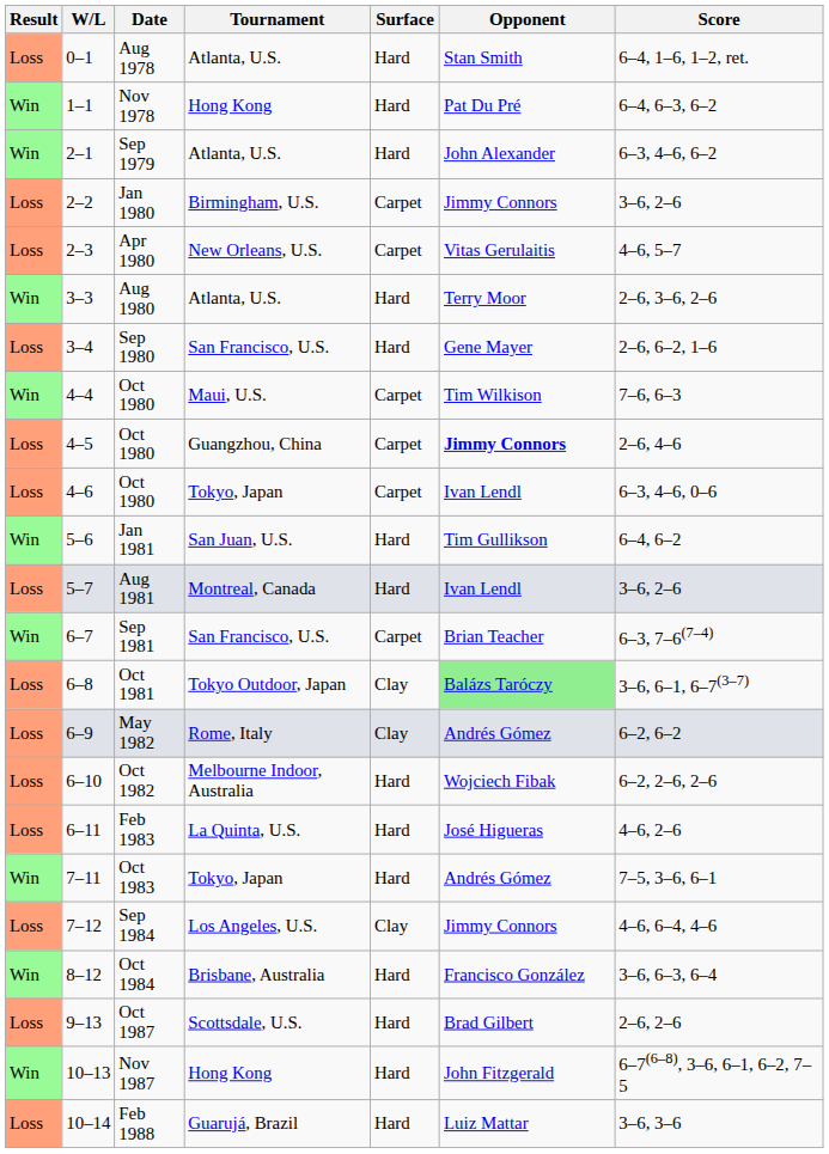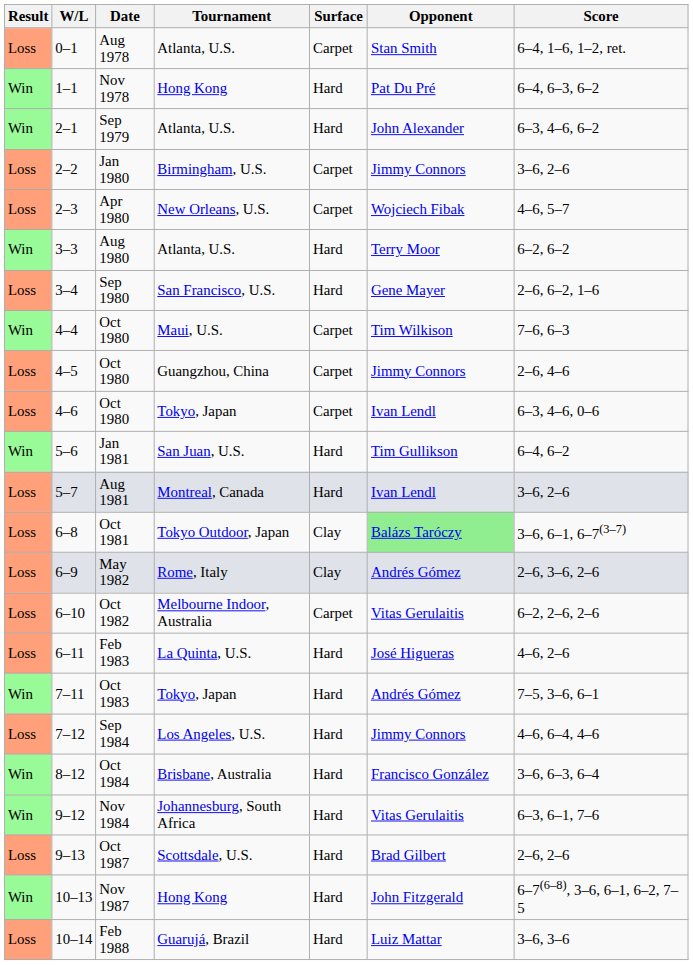 <table class="sortable wikitable">
 <tr>
 <th style="width:40px">Result</th>
 <th style="width:40px" class="unsortable">W/L</th>
 <th style="width:55px">Date</th>
 <th style="width:160px">Tournament</th>
 <th style="width:55px">Surface</th>
 <th style="width:150px">Opponent</th>
 <th style="width:180px" class="unsortable">Score</th>
 </tr>
 <tr>
 <td style="background:#ffa07a;">Loss</td>
 <td>0–1</td>
 <td>Aug 1978</td>
 <td>Atlanta, U.S.</td>
-<td>Hard</td>
+<td>Carpet</td>
 <td> <a href='#'>Stan Smith</a></td>
 <td>6–4, 1–6, 1–2, ret.</td>
 </tr>
 <tr>
 <td style="background:#98fb98;">Win</td>
 <td>1–1</td>
 <td>Nov 1978</td>
 <td><a href='#'>Hong Kong</a></td>
 <td>Hard</td>
 <td> <a href='#'>Pat Du Pré</a></td>
 <td>6–4, 6–3, 6–2</td>
 </tr>
 <tr>
 <td style="background:#98fb98;">Win</td>
 <td>2–1</td>
 <td>Sep 1979</td>
 <td>Atlanta, U.S.</td>
 <td>Hard</td>
 <td> <a href='#'>John Alexander</a></td>
 <td>6–3, 4–6, 6–2</td>
 </tr>
 <tr>
 <td style="background:#ffa07a;">Loss</td>
 <td>2–2</td>
 <td>Jan 1980</td>
 <td><a href='#'>Birmingham</a>, U.S.</td>
 <td>Carpet</td>
 <td> <a href='#'>Jimmy Connors</a></td>
 <td>3–6, 2–6</td>
 </tr>
 <tr>
 <td style="background:#ffa07a;">Loss</td>
 <td>2–3</td>
 <td>Apr 1980</td>
 <td><a href='#'>New Orleans</a>, U.S.</td>
 <td>Carpet</td>
-<td> <a href='#'>Vitas Gerulaitis</a></td>
+<td> <a href='#'>Wojciech Fibak</a></td>
 <td>4–6, 5–7</td>
 </tr>
 <tr>
 <td style="background:#98fb98;">Win</td>
 <td>3–3</td>
 <td>Aug 1980</td>
 <td>Atlanta, U.S.</td>
 <td>Hard</td>
 <td> <a href='#'>Terry Moor</a></td>
-<td>2–6, 3–6, 2–6</td>
+<td>6–2, 6–2</td>
 </tr>
 <tr>
 <td style="background:#ffa07a;">Loss</td>
 <td>3–4</td>
 <td>Sep 1980</td>
 <td><a href='#'>San Francisco</a>, U.S.</td>
 <td>Hard</td>
 <td> <a href='#'>Gene Mayer</a></td>
 <td>2–6, 6–2, 1–6</td>
 </tr>
 <tr>
 <td style="background:#98fb98;">Win</td>
 <td>4–4</td>
 <td>Oct 1980</td>
 <td><a href='#'>Maui</a>, U.S.</td>
 <td>Carpet</td>
 <td> <a href='#'>Tim Wilkison</a></td>
 <td>7–6, 6–3</td>
 </tr>
 <tr>
 <td style="background:#ffa07a;">Loss</td>
 <td>4–5</td>
 <td>Oct 1980</td>
 <td>Guangzhou, China</td>
 <td>Carpet</td>
-<td><strong> <a href='#'>Jimmy Connors</a></strong></td>
+<td> <a href='#'>Jimmy Connors</a></td>
 <td>2–6, 4–6</td>
 </tr>
 <tr>
 <td style="background:#ffa07a;">Loss</td>
 <td>4–6</td>
 <td>Oct 1980</td>
 <td><a href='#'>Tokyo</a>, Japan</td>
 <td>Carpet</td>
 <td> <a href='#'>Ivan Lendl</a></td>
 <td>6–3, 4–6, 0–6</td>
 </tr>
 <tr>
 <td style="background:#98fb98;">Win</td>
 <td>5–6</td>
 <td>Jan 1981</td>
 <td><a href='#'>San Juan</a>, U.S.</td>
 <td>Hard</td>
 <td> <a href='#'>Tim Gullikson</a></td>
 <td>6–4, 6–2</td>
 </tr>
 <tr bgcolor=dfe2e9>
 <td style="background:#ffa07a;">Loss</td>
 <td>5–7</td>
 <td>Aug 1981</td>
 <td><a href='#'>Montreal</a>, Canada</td>
 <td>Hard</td>
 <td> <a href='#'>Ivan Lendl</a></td>
 <td>3–6, 2–6</td>
 </tr>
 <tr>
-<td style="background:#98fb98;">Win</td>
-<td>6–7</td>
-<td>Sep 1981</td>
-<td><a href='#'>San Francisco</a>, U.S.</td>
-<td>Carpet</td>
-<td> <a href='#'>Brian Teacher</a></td>
-<td>6–3, 7–6<sup>(7–4)</sup></td>
-</tr>
-<tr>
 <td style="background:#ffa07a;">Loss</td>
 <td>6–8</td>
 <td>Oct 1981</td>
 <td><a href='#'>Tokyo Outdoor</a>, Japan</td>
 <td>Clay</td>
 <td style="background: lightgreen;"> <a href='#'>Balázs Taróczy</a></td>
 <td>3–6, 6–1, 6–7<sup>(3–7)</sup></td>
 </tr>
 <tr bgcolor=dfe2e9>
 <td style="background:#ffa07a;">Loss</td>
 <td>6–9</td>
 <td>May 1982</td>
 <td><a href='#'>Rome</a>, Italy</td>
 <td>Clay</td>
 <td> <a href='#'>Andrés Gómez</a></td>
-<td>6–2, 6–2</td>
+<td>2–6, 3–6, 2–6</td>
 </tr>
 <tr>
 <td style="background:#ffa07a;">Loss</td>
 <td>6–10</td>
 <td>Oct 1982</td>
 <td><a href='#'>Melbourne Indoor</a>, Australia</td>
-<td>Hard</td>
-<td> <a href='#'>Wojciech Fibak</a></td>
+<td>Carpet</td>
+<td> <a href='#'>Vitas Gerulaitis</a></td>
 <td>6–2, 2–6, 2–6</td>
 </tr>
 <tr>
 <td style="background:#ffa07a;">Loss</td>
 <td>6–11</td>
 <td>Feb 1983</td>
 <td><a href='#'>La Quinta</a>, U.S.</td>
 <td>Hard</td>
 <td> <a href='#'>José Higueras</a></td>
 <td>4–6, 2–6</td>
 </tr>
 <tr>
 <td style="background:#98fb98;">Win</td>
 <td>7–11</td>
 <td>Oct 1983</td>
 <td><a href='#'>Tokyo</a>, Japan</td>
 <td>Hard</td>
 <td> <a href='#'>Andrés Gómez</a></td>
 <td>7–5, 3–6, 6–1</td>
 </tr>
 <tr>
 <td style="background:#ffa07a;">Loss</td>
 <td>7–12</td>
 <td>Sep 1984</td>
 <td><a href='#'>Los Angeles</a>, U.S.</td>
-<td>Clay</td>
+<td>Hard</td>
 <td> <a href='#'>Jimmy Connors</a></td>
 <td>4–6, 6–4, 4–6</td>
 </tr>
 <tr>
 <td style="background:#98fb98;">Win</td>
 <td>8–12</td>
 <td>Oct 1984</td>
 <td><a href='#'>Brisbane</a>, Australia</td>
 <td>Hard</td>
 <td> <a href='#'>Francisco González</a></td>
 <td>3–6, 6–3, 6–4</td>
+</tr>
+<tr>
+<td style="background:#98fb98;">Win</td>
+<td>9–12</td>
+<td>Nov 1984</td>
+<td><a href='#'>Johannesburg</a>, South Africa</td>
+<td>Hard</td>
+<td> <a href='#'>Vitas Gerulaitis</a></td>
+<td>6–3, 6–1, 7–6</td>
 </tr>
 <tr>
 <td style="background:#ffa07a;">Loss</td>
 <td>9–13</td>
 <td>Oct 1987</td>
 <td><a href='#'>Scottsdale</a>, U.S.</td>
 <td>Hard</td>
 <td> <a href='#'>Brad Gilbert</a></td>
 <td>2–6, 2–6</td>
 </tr>
 <tr>
 <td style="background:#98fb98;">Win</td>
 <td>10–13</td>
 <td>Nov 1987</td>
 <td><a href='#'>Hong Kong</a></td>
 <td>Hard</td>
 <td> <a href='#'>John Fitzgerald</a></td>
 <td>6–7<sup>(6–8)</sup>, 3–6, 6–1, 6–2, 7–5</td>
 </tr>
 <tr>
 <td style="background:#ffa07a;">Loss</td>
 <td>10–14</td>
 <td>Feb 1988</td>
 <td><a href='#'>Guarujá</a>, Brazil</td>
 <td>Hard</td>
 <td> <a href='#'>Luiz Mattar</a></td>
 <td>3–6, 3–6</td>
 </tr>
 </table>
